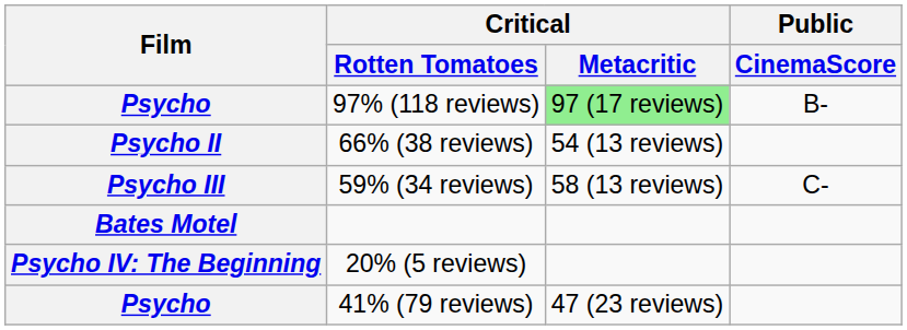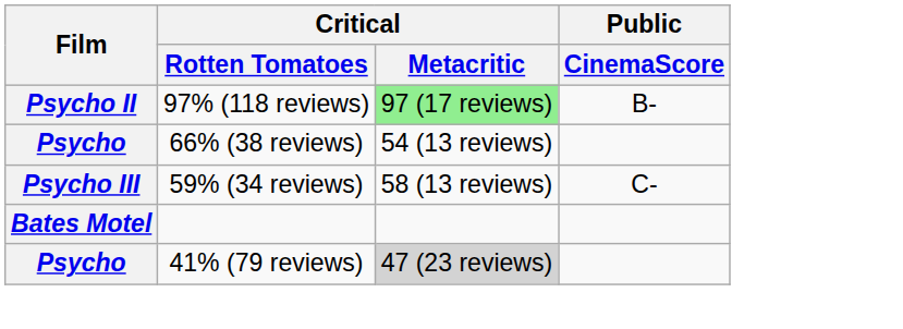 <table class="wikitable plainrowheaders sortable" style="text-align: center;">
 <tr>
 <th scope="col" rowspan="2">Film</th>
 <th scope="col" colspan="2">Critical</th>
 <th scope="col">Public</th>
 </tr>
 <tr>
 <th scope="col"><a href='#'>Rotten Tomatoes</a></th>
 <th scope="col"><a href='#'>Metacritic</a></th>
 <th scope="col"><a href='#'>CinemaScore</a></th>
 </tr>
 <tr>
-<th scope="row"><em><a href='#'>Psycho</a></em></th>
+<th scope="row"><em><a href='#'>Psycho II</a></em></th>
 <td>97% (118 reviews)</td>
 <td style="background: lightgreen;">97 (17 reviews)</td>
 <td>B-</td>
 </tr>
 <tr>
-<th scope="row"><em><a href='#'>Psycho II</a></em></th>
+<th scope="row"><em><a href='#'>Psycho</a></em></th>
 <td>66% (38 reviews)</td>
 <td>54 (13 reviews)</td>
 <td></td>
 </tr>
 <tr>
 <th scope="row"><em><a href='#'>Psycho III</a></em></th>
 <td>59% (34 reviews)</td>
 <td>58 (13 reviews)</td>
 <td>C-</td>
 </tr>
 <tr>
 <th scope="row"><em><a href='#'>Bates Motel</a></em></th>
 <td></td>
 <td></td>
 <td></td>
 </tr>
 <tr>
-<th scope="row"><em><a href='#'>Psycho IV: The Beginning</a></em></th>
-<td>20% (5 reviews)</td>
-<td></td>
-<td></td>
-</tr>
-<tr>
 <th scope="row"><em><a href='#'>Psycho</a></em></th>
 <td>41% (79 reviews)</td>
-<td>47 (23 reviews)</td>
+<td style="background: lightgrey;">47 (23 reviews)</td>
 <td></td>
 </tr>
 </table>
